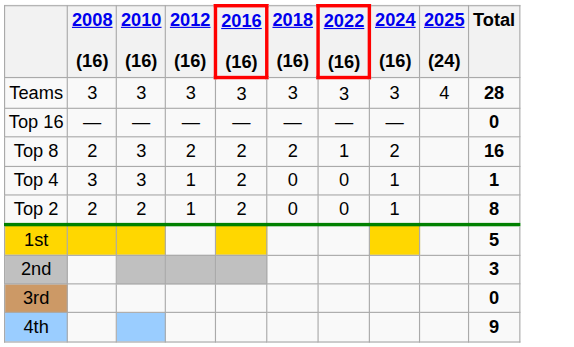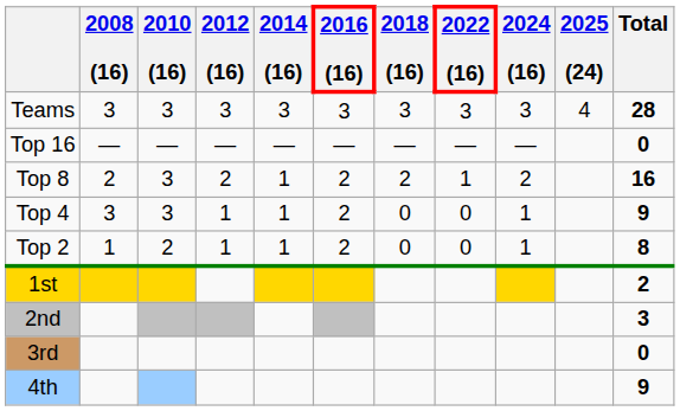 <table class="wikitable" style="text-align: center">
 <tr valign=top>
 <th></th>
 <th><a href='#'>2008</a><br> <br> (16)</th>
 <th><a href='#'>2010</a><br> <br> (16)</th>
 <th><a href='#'>2012</a><br> <br> (16)</th>
+<th><a href='#'>2014</a><br> <br> (16)</th>
 <th style="border:3px solid red"><a href='#'>2016</a><br> <br> (16)</th>
 <th><a href='#'>2018</a><br> <br> (16)</th>
 <th style="border:3px solid red"><a href='#'>2022</a><br> <br> (16)</th>
 <th><a href='#'>2024</a><br> <br> (16)</th>
 <th><a href='#'>2025</a><br> <br> (24)</th>
 <th>Total</th>
 </tr>
 <tr>
 <td>Teams</td>
+<td>3</td>
 <td>3</td>
 <td>3</td>
 <td>3</td>
 <td>3</td>
 <td>3</td>
 <td>3</td>
 <td>3</td>
 <td>4</td>
 <td><strong>28</strong></td>
 </tr>
 <tr>
 <td>Top 16</td>
 <td>—</td>
 <td>—</td>
 <td>—</td>
 <td>—</td>
 <td>—</td>
 <td>—</td>
 <td>—</td>
+<td>—</td>
 <td></td>
 <td><strong>0</strong></td>
 </tr>
 <tr>
 <td>Top 8</td>
 <td>2</td>
 <td>3</td>
 <td>2</td>
+<td>1</td>
 <td>2</td>
 <td>2</td>
 <td>1</td>
 <td>2</td>
 <td></td>
 <td><strong>16</strong></td>
 </tr>
 <tr>
 <td>Top 4</td>
 <td>3</td>
 <td>3</td>
 <td>1</td>
+<td>1</td>
 <td>2</td>
 <td>0</td>
 <td>0</td>
 <td>1</td>
 <td></td>
-<td><strong>1</strong></td>
+<td><strong>9</strong></td>
 </tr>
 <tr>
 <td>Top 2</td>
+<td>1</td>
 <td>2</td>
-<td>2</td>
+<td>1</td>
 <td>1</td>
 <td>2</td>
 <td>0</td>
 <td>0</td>
 <td>1</td>
 <td></td>
 <td><strong>8</strong></td>
 </tr>
 <tr style="border-top:3px solid green;">
 <td bgcolor=gold>1st</td>
 <td bgcolor=gold></td>
 <td bgcolor=gold></td>
 <td></td>
 <td bgcolor=gold></td>
+<td bgcolor=gold></td>
 <td></td>
 <td></td>
 <td bgcolor=gold></td>
 <td></td>
-<td><strong>5</strong></td>
+<td><strong>2</strong></td>
 </tr>
 <tr>
 <td bgcolor=silver>2nd</td>
 <td></td>
 <td bgcolor=silver></td>
 <td bgcolor=silver></td>
+<td></td>
 <td bgcolor=silver></td>
 <td></td>
 <td></td>
 <td></td>
 <td></td>
 <td><strong>3</strong></td>
 </tr>
 <tr>
 <td bgcolor=#cc9966>3rd</td>
+<td></td>
 <td></td>
 <td></td>
 <td></td>
 <td></td>
 <td></td>
 <td></td>
 <td></td>
 <td></td>
 <td><strong>0</strong></td>
 </tr>
 <tr>
 <td bgcolor=#9acdff>4th</td>
 <td></td>
 <td bgcolor=#9acdff></td>
 <td></td>
 <td></td>
 <td></td>
 <td></td>
 <td></td>
 <td></td>
+<td></td>
 <td><strong>9</strong></td>
 </tr>
 </table>
